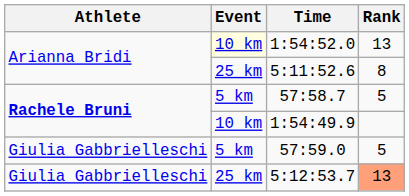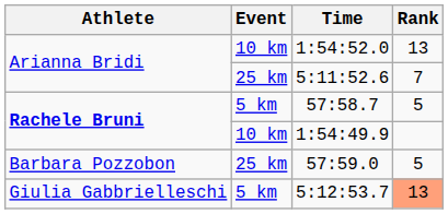 <table class="wikitable" style="font-size:90%;">
 <tr>
 <th>Athlete</th>
 <th>Event</th>
 <th>Time</th>
 <th>Rank</th>
 </tr>
 <tr align=center>
 <td align=left rowspan=2><a href='#'>Arianna Bridi</a></td>
-<td align=left style="background: lightyellow;"><a href='#'>10 km</a></td>
+<td align=left><a href='#'>10 km</a></td>
 <td>1:54:52.0</td>
 <td>13</td>
 </tr>
 <tr align=center>
 <td align=left><a href='#'>25 km</a></td>
 <td>5:11:52.6</td>
-<td>8</td>
+<td>7</td>
 </tr>
 <tr align=center>
 <td align=left rowspan=2><strong><a href='#'>Rachele Bruni</a></strong></td>
 <td align=left><a href='#'>5 km</a></td>
 <td>57:58.7</td>
 <td>5</td>
 </tr>
 <tr align=center>
 <td align=left><a href='#'>10 km</a></td>
 <td>1:54:49.9</td>
 <td></td>
 </tr>
 <tr align=center>
-<td align=left><a href='#'>Giulia Gabbrielleschi</a></td>
-<td align=left><a href='#'>5 km</a></td>
+<td align=left><a href='#'>Barbara Pozzobon</a></td>
+<td align=left><a href='#'>25 km</a></td>
 <td>57:59.0</td>
 <td>5</td>
 </tr>
 <tr align=center>
 <td align=left><a href='#'>Giulia Gabbrielleschi</a></td>
-<td align=left><a href='#'>25 km</a></td>
+<td align=left><a href='#'>5 km</a></td>
 <td>5:12:53.7</td>
 <td style="background: lightsalmon;">13</td>
 </tr>
 </table>
